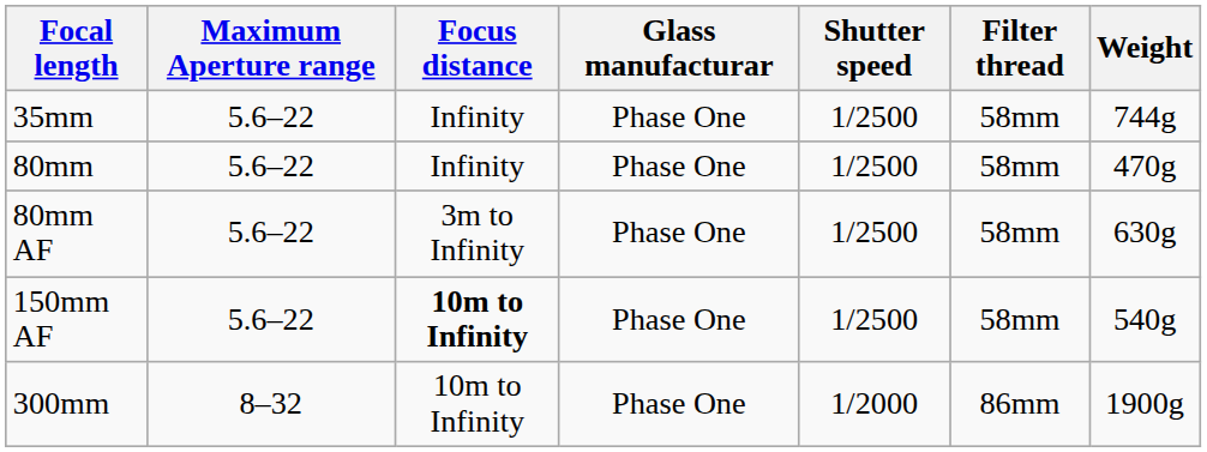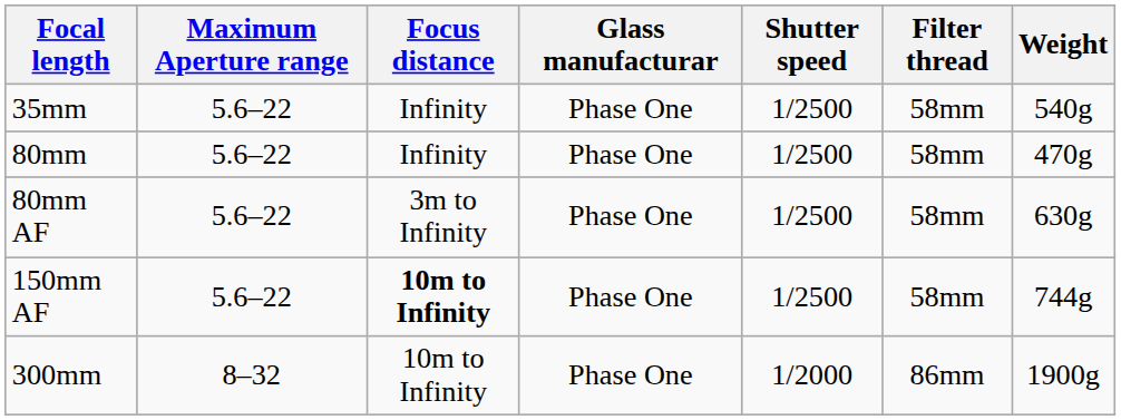 <table class="wikitable sortable" style="text-align:center">
 <tr>
 <th><a href='#'>Focal length</a></th>
 <th><a href='#'>Maximum Aperture range</a></th>
 <th><a href='#'>Focus distance</a></th>
 <th>Glass manufacturar</th>
 <th>Shutter speed</th>
 <th>Filter thread</th>
 <th>Weight</th>
 </tr>
 <tr>
 <td style="text-align:left;">35mm</td>
 <td>5.6–22</td>
 <td>Infinity</td>
 <td>Phase One</td>
 <td>1/2500</td>
 <td>58mm</td>
-<td>744g</td>
+<td>540g</td>
 </tr>
 <tr>
 <td style="text-align:left;">80mm</td>
 <td>5.6–22</td>
 <td>Infinity</td>
 <td>Phase One</td>
 <td>1/2500</td>
 <td>58mm</td>
 <td>470g</td>
 </tr>
 <tr>
 <td style="text-align:left;">80mm AF</td>
 <td>5.6–22</td>
 <td>3m to Infinity</td>
 <td>Phase One</td>
 <td>1/2500</td>
 <td>58mm</td>
 <td>630g</td>
 </tr>
 <tr>
 <td style="text-align:left;">150mm AF</td>
 <td>5.6–22</td>
 <td><strong>10m to Infinity</strong></td>
 <td>Phase One</td>
 <td>1/2500</td>
 <td>58mm</td>
-<td>540g</td>
+<td>744g</td>
 </tr>
 <tr>
 <td style="text-align:left;">300mm</td>
 <td>8–32</td>
 <td>10m to Infinity</td>
 <td>Phase One</td>
 <td>1/2000</td>
 <td>86mm</td>
 <td>1900g</td>
 </tr>
 </table>
